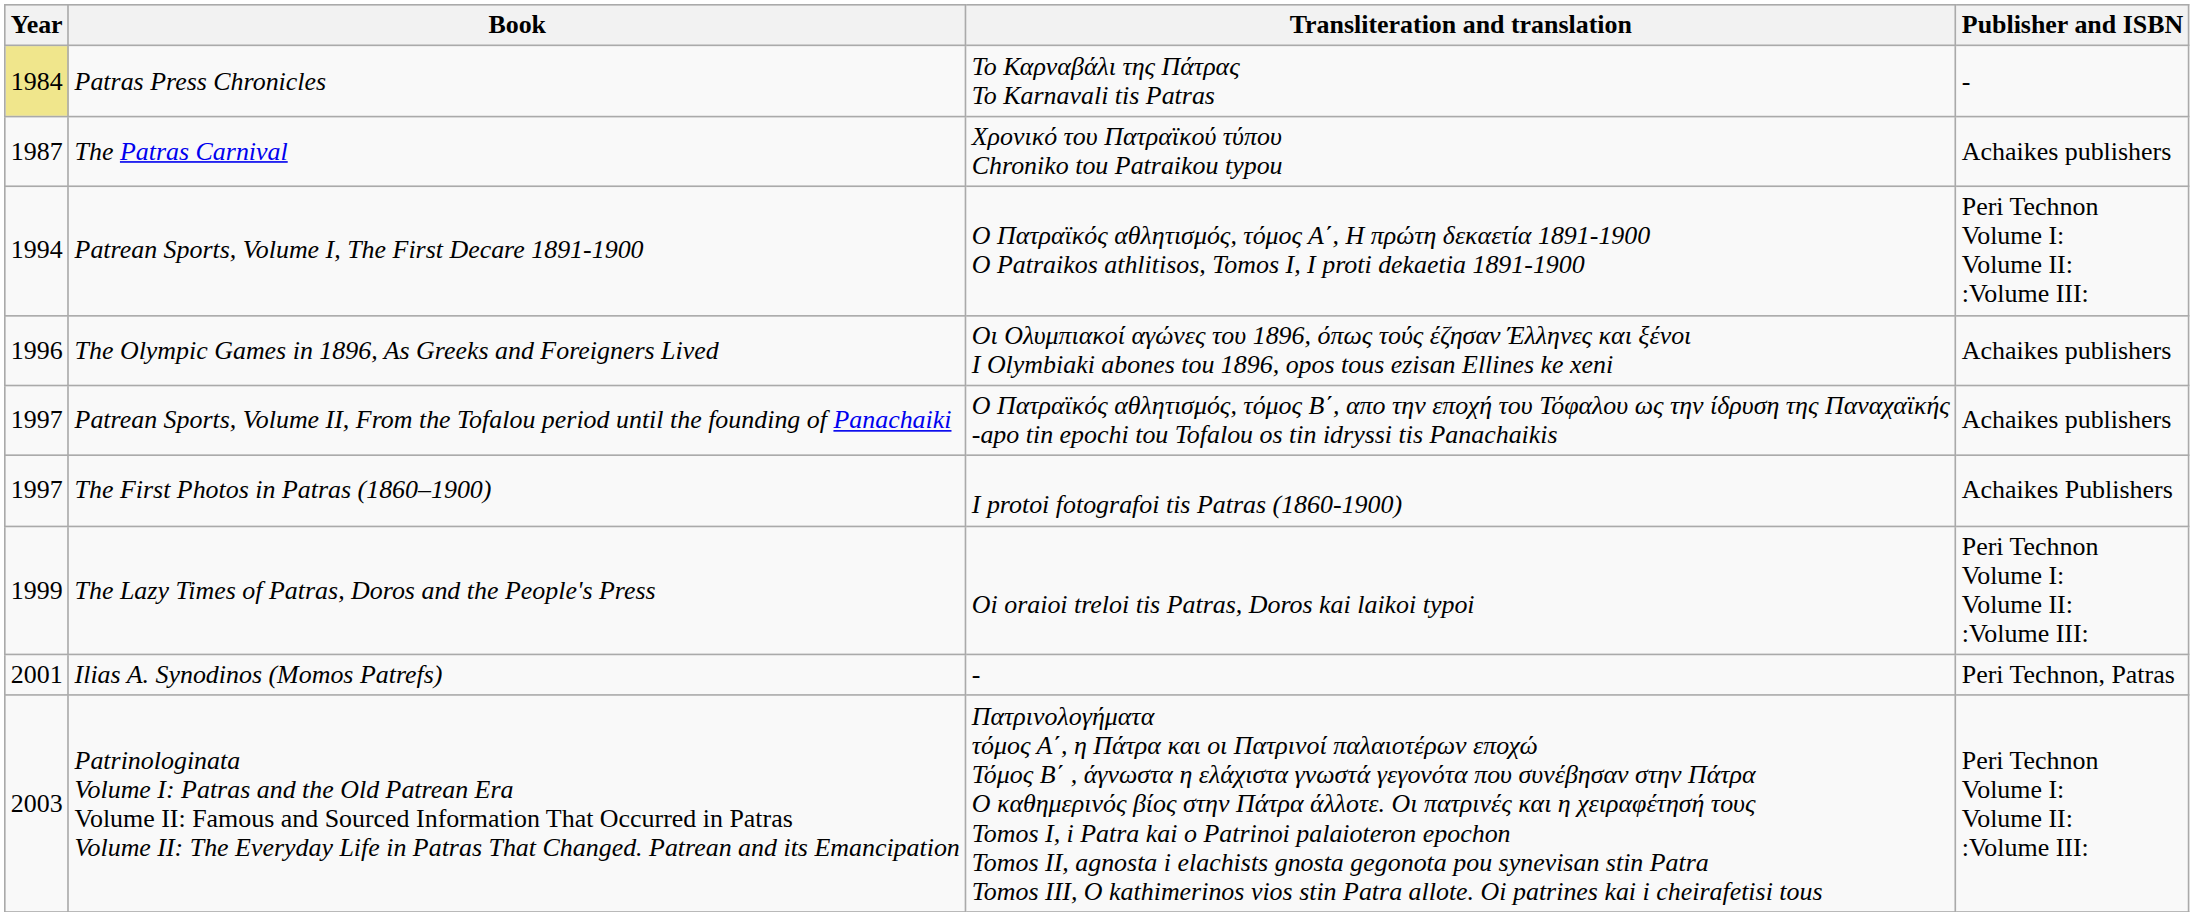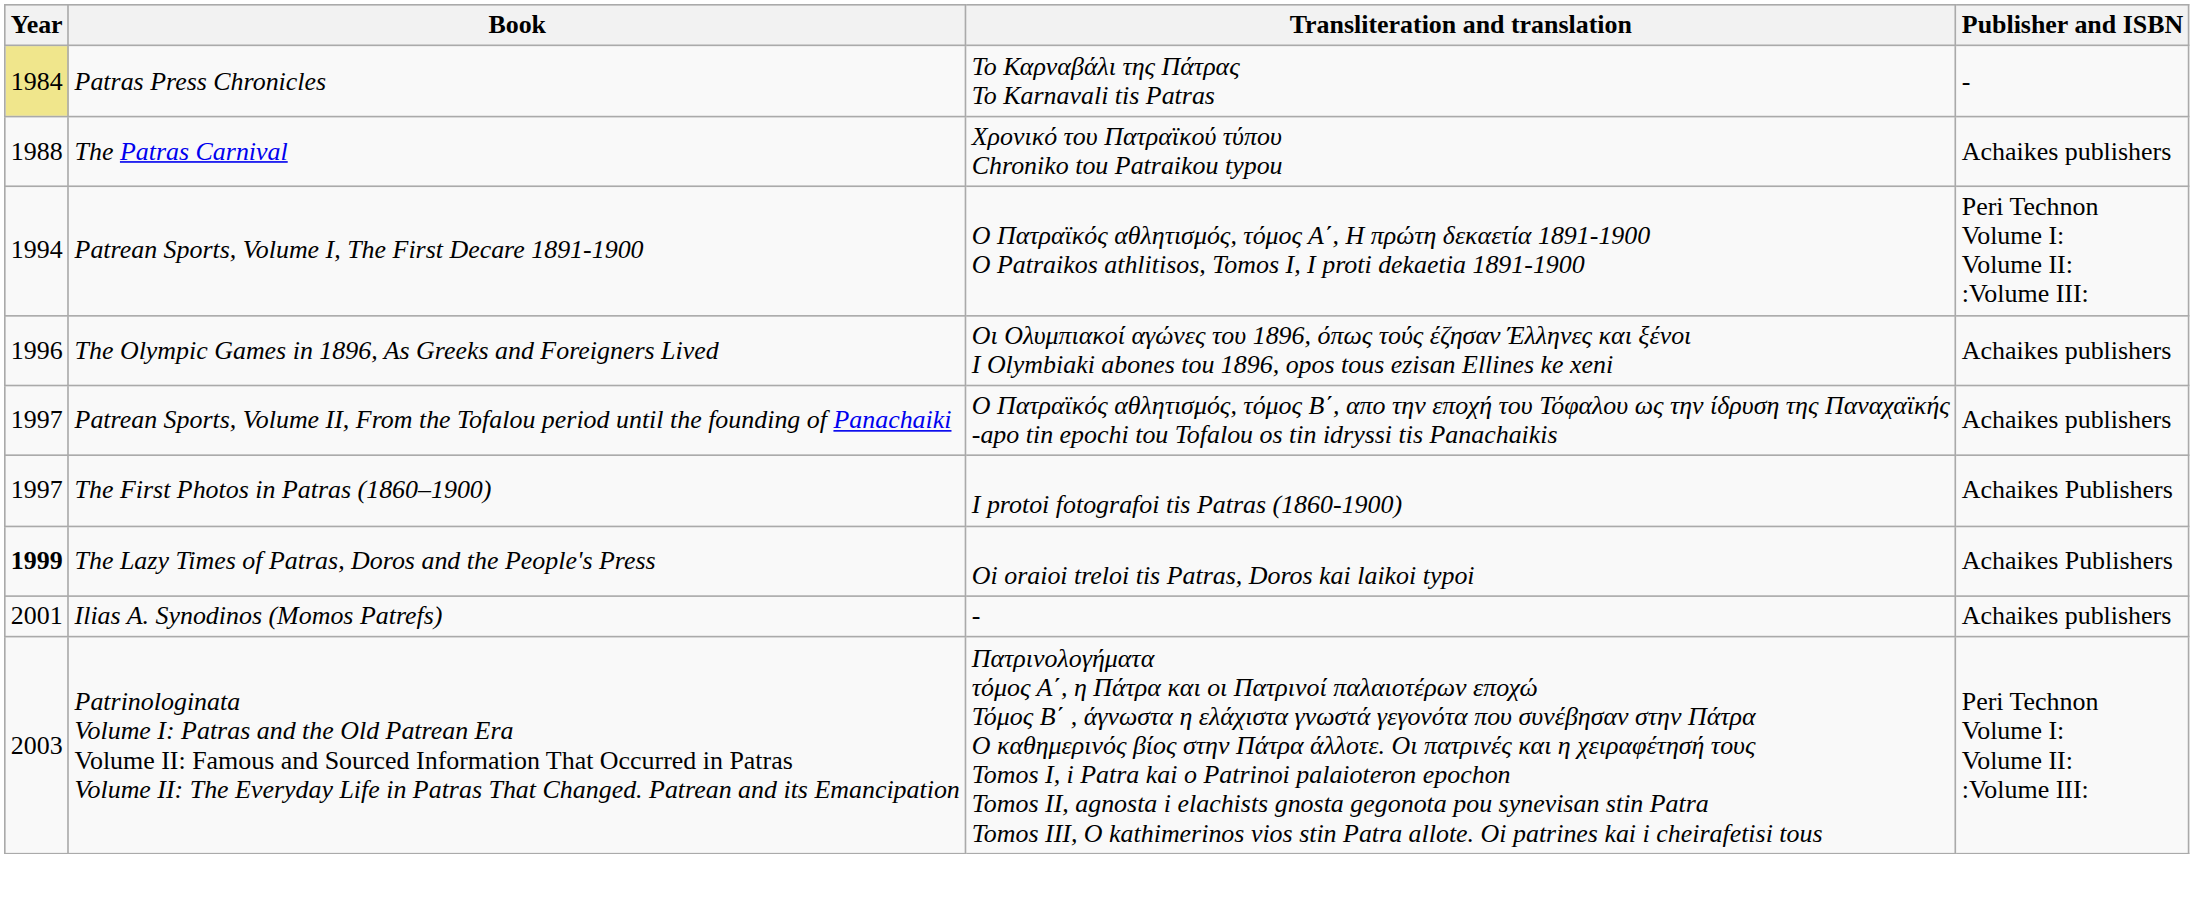 <table class="wikitable">
 <tr>
 <th>Year</th>
 <th>Book</th>
 <th>Transliteration and translation</th>
 <th>Publisher and ISBN</th>
 </tr>
 <tr>
 <td style="background: khaki;">1984</td>
 <td><em>Patras Press Chronicles</em></td>
 <td><em>Το Καρναβάλι της Πάτρας</em><br><em>To Karnavali tis Patras</em></td>
 <td>-</td>
 </tr>
 <tr>
-<td>1987</td>
+<td>1988</td>
 <td><em>The <a href='#'>Patras Carnival</a></em></td>
 <td><em>Χρονικό του Πατραϊκού τύπου</em><br><em>Chroniko tou Patraikou typou</em></td>
 <td>Achaikes publishers</td>
 </tr>
 <tr>
 <td>1994</td>
 <td><em>Patrean Sports, Volume I, The First Decare 1891-1900</em></td>
 <td><em>Ο Πατραϊκός αθλητισμός, τόμος Α΄, Η πρώτη δεκαετία 1891-1900</em><br><em>O Patraikos athlitisos, Tomos I, I proti dekaetia 1891-1900</em></td>
 <td>Peri Technon<br>Volume I: <br>Volume II: <br>:Volume III: </td>
 </tr>
 <tr>
 <td>1996</td>
 <td><em>The Olympic Games in 1896, As Greeks and Foreigners Lived</em></td>
 <td><em>Οι Ολυμπιακοί αγώνες του 1896, όπως τούς έζησαν Έλληνες και ξένοι</em><br><em>I Olymbiaki abones tou 1896, opos tous ezisan Ellines ke xeni</em></td>
 <td>Achaikes publishers</td>
 </tr>
 <tr>
 <td>1997</td>
 <td><em>Patrean Sports, Volume II, From the Tofalou period until the founding of <a href='#'>Panachaiki</a></em></td>
 <td><em>Ο Πατραϊκός αθλητισμός, τόμος Β΄, απο την εποχή του Τόφαλου ως την ίδρυση της Παναχαϊκής</em><br><em>-apo tin epochi tou Tofalou os tin idryssi tis Panachaikis</em></td>
 <td>Achaikes publishers<br></td>
 </tr>
 <tr>
 <td>1997</td>
 <td><em>The First Photos in Patras (1860–1900)</em></td>
 <td><br><em>I protoi fotografoi tis Patras (1860-1900)</em></td>
 <td>Achaikes Publishers<br></td>
 </tr>
 <tr>
-<td>1999</td>
+<td><strong>1999</strong></td>
 <td><em>The Lazy Times of Patras, Doros and the People's Press</em></td>
 <td><br><em>Oi oraioi treloi tis Patras, Doros kai laikoi typoi</em></td>
-<td>Peri Technon<br>Volume I: <br>Volume II: <br>:Volume III: </td>
+<td>Achaikes Publishers<br></td>
 </tr>
 <tr>
 <td>2001</td>
 <td><em>Ilias A. Synodinos (Momos Patrefs)</em></td>
 <td>-</td>
-<td>Peri Technon, Patras<br></td>
+<td>Achaikes publishers<br></td>
 </tr>
 <tr>
 <td>2003</td>
 <td><em>Patrinologinata</em><br><em>Volume I: Patras and the Old Patrean Era</em><br>Volume II: Famous and Sourced Information That Occurred in Patras<em><br>Volume II: The Everyday Life in Patras That Changed.  Patrean and its Emancipation</em></td>
 <td><em>Πατρινολογήματα</em><br><em>τόμος Α΄, η Πάτρα και οι Πατρινοί παλαιοτέρων εποχώ</em><br><em>Τόμος Β΄ , άγνωστα η ελάχιστα γνωστά γεγονότα που συνέβησαν στην Πάτρα</em><br><em>Ο καθημερινός βίος στην Πάτρα άλλοτε. Οι πατρινές και η χειραφέτησή τους</em><br><em>Tomos I, i Patra kai o Patrinoi palaioteron epochon</em><br><em>Tomos II, agnosta i elachists gnosta gegonota pou synevisan stin Patra</em><br><em>Tomos III, O kathimerinos vios stin Patra allote.  Oi patrines kai i cheirafetisi tous</em></td>
 <td>Peri Technon<br>Volume I: <br>Volume II: <br>:Volume III: </td>
 </tr>
 </table>
